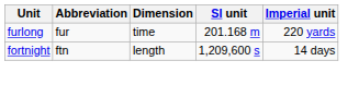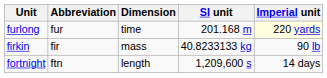 <table class="wikitable">
 <tr>
 <th>Unit</th>
 <th>Abbreviation</th>
 <th>Dimension</th>
 <th><a href='#'>SI</a> unit</th>
 <th><a href='#'>Imperial</a> unit</th>
 </tr>
 <tr>
 <td><a href='#'>furlong</a></td>
 <td>fur</td>
 <td>time</td>
 <td align=right>201.168 <a href='#'>m</a></td>
-<td align=right>220 <a href='#'>yards</a></td>
+<td align=right style="background: lightyellow;">220 <a href='#'>yards</a></td>
+</tr>
+<tr>
+<td><a href='#'>firkin</a></td>
+<td>fir</td>
+<td>mass</td>
+<td align=right>40.8233133 <a href='#'>kg</a></td>
+<td align=right>90 <a href='#'>lb</a></td>
 </tr>
 <tr>
 <td><a href='#'>fortnight</a></td>
 <td>ftn</td>
 <td>length</td>
 <td align=right>1,209,600 <a href='#'>s</a></td>
 <td align=right>14 days</td>
 </tr>
 </table>
